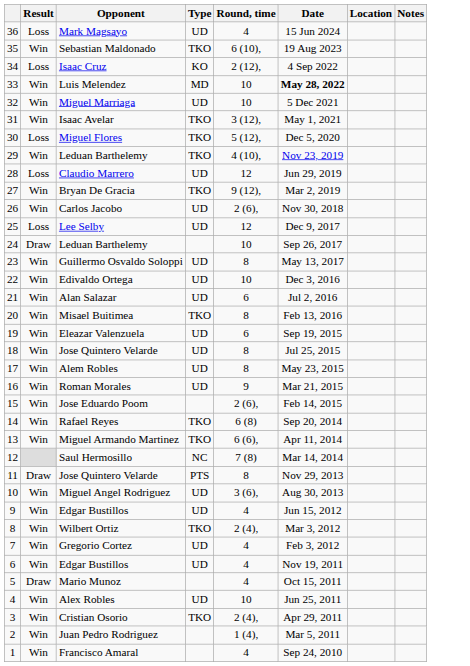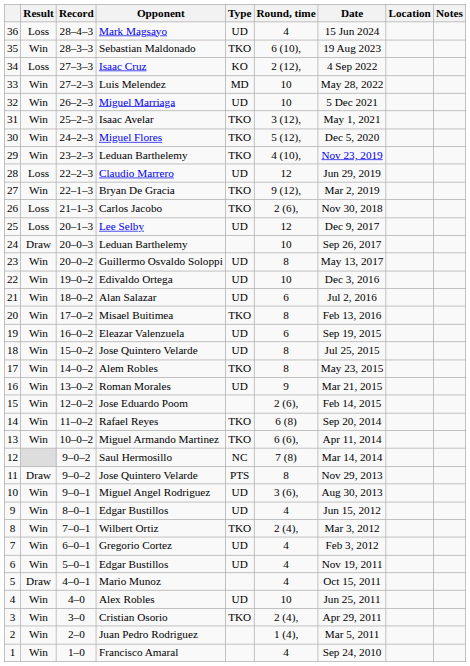 <table class="wikitable" style="text-align:center">
 <tr>
 <th></th>
 <th>Result</th>
+<th>Record</th>
 <th>Opponent</th>
 <th>Type</th>
 <th>Round, time</th>
 <th>Date</th>
 <th>Location</th>
 <th>Notes</th>
 </tr>
 <tr>
 <td>36</td>
 <td>Loss</td>
+<td>28–4–3 </td>
 <td align=left><a href='#'>Mark Magsayo</a></td>
 <td>UD</td>
 <td>4</td>
 <td>15 Jun 2024</td>
 <td align=left></td>
 <td align=left></td>
 </tr>
 <tr>
 <td>35</td>
 <td>Win</td>
+<td>28–3–3 </td>
 <td align=left>Sebastian Maldonado</td>
 <td>TKO</td>
 <td>6 (10), </td>
 <td>19 Aug 2023</td>
 <td align=left></td>
 <td></td>
 </tr>
 <tr>
 <td>34</td>
 <td>Loss</td>
+<td>27–3–3 </td>
 <td align=left><a href='#'>Isaac Cruz</a></td>
 <td>KO</td>
 <td>2 (12), </td>
 <td>4 Sep 2022</td>
 <td align=left></td>
 <td align=left></td>
 </tr>
 <tr>
 <td>33</td>
 <td>Win</td>
+<td>27–2–3 </td>
 <td align=left>Luis Melendez</td>
 <td>MD</td>
 <td>10</td>
-<td><strong>May 28, 2022</strong></td>
+<td>May 28, 2022</td>
 <td align=left></td>
 <td></td>
 </tr>
 <tr>
 <td>32</td>
 <td>Win</td>
+<td>26–2–3 </td>
 <td align=left><a href='#'>Miguel Marriaga</a></td>
 <td>UD</td>
 <td>10</td>
 <td>5 Dec 2021</td>
 <td align=left></td>
 <td align=left></td>
 </tr>
 <tr>
 <td>31</td>
 <td>Win</td>
+<td>25–2–3 </td>
 <td align=left>Isaac Avelar</td>
 <td>TKO</td>
 <td>3 (12), </td>
 <td>May 1, 2021</td>
 <td align=left></td>
 <td align=left></td>
 </tr>
 <tr>
 <td>30</td>
-<td>Loss</td>
+<td>Win</td>
+<td>24–2–3 </td>
 <td align=left><a href='#'>Miguel Flores</a></td>
 <td>TKO</td>
 <td>5 (12), </td>
 <td>Dec 5, 2020</td>
 <td align=left></td>
 <td align=left></td>
 </tr>
 <tr>
 <td>29</td>
 <td>Win</td>
+<td>23–2–3 </td>
 <td align=left>Leduan Barthelemy</td>
 <td>TKO</td>
 <td>4 (10), </td>
 <td><a href='#'>Nov 23, 2019</a></td>
 <td align=left></td>
 <td></td>
 </tr>
 <tr>
 <td>28</td>
 <td>Loss</td>
+<td>22–2–3 </td>
 <td align=left><a href='#'>Claudio Marrero</a></td>
 <td>UD</td>
 <td>12</td>
 <td>Jun 29, 2019</td>
 <td align=left></td>
 <td></td>
 </tr>
 <tr>
 <td>27</td>
 <td>Win</td>
+<td>22–1–3 </td>
 <td align=left>Bryan De Gracia</td>
 <td>TKO</td>
 <td>9 (12), </td>
 <td>Mar 2, 2019</td>
 <td align=left></td>
 <td></td>
 </tr>
 <tr>
 <td>26</td>
-<td>Win</td>
+<td>Loss</td>
+<td>21–1–3 </td>
 <td align=left>Carlos Jacobo</td>
-<td>UD</td>
+<td>TKO</td>
 <td>2 (6), </td>
 <td>Nov 30, 2018</td>
 <td align=left></td>
 <td></td>
 </tr>
 <tr>
 <td>25</td>
 <td>Loss</td>
+<td>20–1–3 </td>
 <td align=left><a href='#'>Lee Selby</a></td>
 <td>UD</td>
 <td>12</td>
 <td>Dec 9, 2017</td>
 <td align=left></td>
 <td align=left></td>
 </tr>
 <tr>
 <td>24</td>
 <td>Draw</td>
+<td>20–0–3 </td>
 <td align=left>Leduan Barthelemy</td>
 <td></td>
 <td>10</td>
 <td>Sep 26, 2017</td>
 <td align=left></td>
 <td></td>
 </tr>
 <tr>
 <td>23</td>
 <td>Win</td>
+<td>20–0–2 </td>
 <td align=left>Guillermo Osvaldo Soloppi</td>
 <td>UD</td>
 <td>8</td>
 <td>May 13, 2017</td>
 <td align=left></td>
 <td></td>
 </tr>
 <tr>
 <td>22</td>
 <td>Win</td>
+<td>19–0–2 </td>
 <td align=left>Edivaldo Ortega</td>
 <td>UD</td>
 <td>10</td>
 <td>Dec 3, 2016</td>
 <td align=left></td>
 <td></td>
 </tr>
 <tr>
 <td>21</td>
 <td>Win</td>
+<td>18–0–2 </td>
 <td align=left>Alan Salazar</td>
 <td>UD</td>
 <td>6</td>
 <td>Jul 2, 2016</td>
 <td align=left></td>
 <td></td>
 </tr>
 <tr>
 <td>20</td>
 <td>Win</td>
+<td>17–0–2 </td>
 <td align=left>Misael Buitimea</td>
 <td>TKO</td>
 <td>8</td>
 <td>Feb 13, 2016</td>
 <td align=left></td>
 <td></td>
 </tr>
 <tr>
 <td>19</td>
 <td>Win</td>
+<td>16–0–2 </td>
 <td align=left>Eleazar Valenzuela</td>
 <td>UD</td>
 <td>6</td>
 <td>Sep 19, 2015</td>
 <td align=left></td>
 <td></td>
 </tr>
 <tr>
 <td>18</td>
 <td>Win</td>
+<td>15–0–2 </td>
 <td align=left>Jose Quintero Velarde</td>
 <td>UD</td>
 <td>8</td>
 <td>Jul 25, 2015</td>
 <td align=left></td>
 <td></td>
 </tr>
 <tr>
 <td>17</td>
 <td>Win</td>
+<td>14–0–2 </td>
 <td align=left>Alem Robles</td>
-<td>UD</td>
+<td>TKO</td>
 <td>8</td>
 <td>May 23, 2015</td>
 <td align=left></td>
 <td></td>
 </tr>
 <tr>
 <td>16</td>
 <td>Win</td>
+<td>13–0–2 </td>
 <td align=left>Roman Morales</td>
 <td>UD</td>
 <td>9</td>
 <td>Mar 21, 2015</td>
 <td align=left></td>
 <td align=left></td>
 </tr>
 <tr>
 <td>15</td>
 <td>Win</td>
+<td>12–0–2 </td>
 <td align=left>Jose Eduardo Poom</td>
 <td></td>
 <td>2 (6), </td>
 <td>Feb 14, 2015</td>
 <td align=left></td>
 <td></td>
 </tr>
 <tr>
 <td>14</td>
 <td>Win</td>
+<td>11–0–2 </td>
 <td align=left>Rafael Reyes</td>
 <td>TKO</td>
 <td>6 (8)</td>
 <td>Sep 20, 2014</td>
 <td align=left></td>
 <td></td>
 </tr>
 <tr>
 <td>13</td>
 <td>Win</td>
+<td>10–0–2 </td>
 <td align=left>Miguel Armando Martinez</td>
 <td>TKO</td>
 <td>6 (6), </td>
 <td>Apr 11, 2014</td>
 <td align=left></td>
 <td></td>
 </tr>
 <tr>
 <td>12</td>
 <td style="background:#DDD"></td>
+<td>9–0–2 </td>
 <td align=left>Saul Hermosillo</td>
 <td>NC</td>
 <td>7 (8)</td>
 <td>Mar 14, 2014</td>
 <td align=left></td>
 <td></td>
 </tr>
 <tr>
 <td>11</td>
 <td>Draw</td>
+<td>9–0–2</td>
 <td align=left>Jose Quintero Velarde</td>
 <td>PTS</td>
 <td>8</td>
 <td>Nov 29, 2013</td>
 <td align=left></td>
 <td></td>
 </tr>
 <tr>
 <td>10</td>
 <td>Win</td>
+<td>9–0–1</td>
 <td align=left>Miguel Angel Rodriguez</td>
 <td>UD</td>
 <td>3 (6), </td>
 <td>Aug 30, 2013</td>
 <td align=left></td>
 <td></td>
 </tr>
 <tr>
 <td>9</td>
 <td>Win</td>
+<td>8–0–1</td>
 <td align=left>Edgar Bustillos</td>
 <td>UD</td>
 <td>4</td>
 <td>Jun 15, 2012</td>
 <td align=left></td>
 <td></td>
 </tr>
 <tr>
 <td>8</td>
 <td>Win</td>
+<td>7–0–1</td>
 <td align=left>Wilbert Ortiz</td>
 <td>TKO</td>
 <td>2 (4), </td>
 <td>Mar 3, 2012</td>
 <td align=left></td>
 <td></td>
 </tr>
 <tr>
 <td>7</td>
 <td>Win</td>
+<td>6–0–1</td>
 <td align=left>Gregorio Cortez</td>
 <td>UD</td>
 <td>4</td>
 <td>Feb 3, 2012</td>
 <td align=left></td>
 <td></td>
 </tr>
 <tr>
 <td>6</td>
 <td>Win</td>
+<td>5–0–1</td>
 <td align=left>Edgar Bustillos</td>
 <td>UD</td>
 <td>4</td>
 <td>Nov 19, 2011</td>
 <td align=left></td>
 <td></td>
 </tr>
 <tr>
 <td>5</td>
 <td>Draw</td>
+<td>4–0–1</td>
 <td align=left>Mario Munoz</td>
 <td></td>
 <td>4</td>
 <td>Oct 15, 2011</td>
 <td align=left></td>
 <td></td>
 </tr>
 <tr>
 <td>4</td>
 <td>Win</td>
+<td>4–0</td>
 <td align=left>Alex Robles</td>
 <td>UD</td>
 <td>10</td>
 <td>Jun 25, 2011</td>
 <td align=left></td>
 <td></td>
 </tr>
 <tr>
 <td>3</td>
 <td>Win</td>
+<td>3–0</td>
 <td align=left>Cristian Osorio</td>
 <td>TKO</td>
 <td>2 (4), </td>
 <td>Apr 29, 2011</td>
 <td align=left></td>
 <td></td>
 </tr>
 <tr>
 <td>2</td>
 <td>Win</td>
+<td>2–0</td>
 <td align=left>Juan Pedro Rodriguez</td>
 <td></td>
 <td>1 (4), </td>
 <td>Mar 5, 2011</td>
 <td align=left></td>
 <td></td>
 </tr>
 <tr>
 <td>1</td>
 <td>Win</td>
+<td>1–0</td>
 <td align=left>Francisco Amaral</td>
 <td></td>
 <td>4</td>
 <td>Sep 24, 2010</td>
 <td align=left></td>
 <td></td>
 </tr>
 </table>
